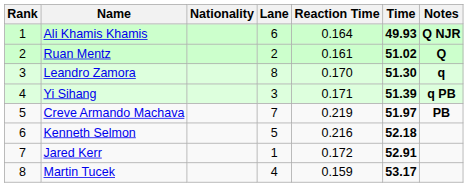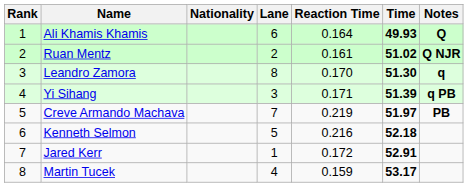 <table class="wikitable sortable" style="text-align:center">
 <tr>
 <th>Rank</th>
 <th>Name</th>
 <th>Nationality</th>
 <th>Lane</th>
 <th>Reaction Time</th>
 <th>Time</th>
 <th>Notes</th>
 </tr>
 <tr bgcolor=ccffcc>
 <td>1</td>
 <td align=left><a href='#'>Ali Khamis Khamis</a></td>
 <td align=left></td>
 <td>6</td>
 <td>0.164</td>
 <td><strong>49.93</strong></td>
-<td><strong>Q NJR</strong></td>
+<td><strong>Q</strong></td>
 </tr>
 <tr bgcolor=ccffcc>
 <td>2</td>
 <td align=left><a href='#'>Ruan Mentz</a></td>
 <td align=left></td>
 <td>2</td>
 <td>0.161</td>
 <td><strong>51.02</strong></td>
-<td><strong>Q</strong></td>
+<td><strong>Q NJR</strong></td>
 </tr>
 <tr bgcolor=ddffdd>
 <td>3</td>
 <td align=left><a href='#'>Leandro Zamora</a></td>
 <td align=left></td>
 <td>8</td>
 <td>0.170</td>
 <td><strong>51.30</strong></td>
 <td><strong>q</strong></td>
 </tr>
 <tr bgcolor=ddffdd>
 <td>4</td>
 <td align=left><a href='#'>Yi Sihang</a></td>
 <td align=left></td>
 <td>3</td>
 <td>0.171</td>
 <td><strong>51.39</strong></td>
 <td><strong>q PB</strong></td>
 </tr>
 <tr>
 <td>5</td>
 <td align=left><a href='#'>Creve Armando Machava</a></td>
 <td align=left></td>
 <td>7</td>
 <td>0.219</td>
 <td><strong>51.97</strong></td>
 <td><strong>PB</strong></td>
 </tr>
 <tr>
 <td>6</td>
 <td align=left><a href='#'>Kenneth Selmon</a></td>
 <td align=left></td>
 <td>5</td>
 <td>0.216</td>
 <td><strong>52.18</strong></td>
 <td></td>
 </tr>
 <tr>
 <td>7</td>
 <td align=left><a href='#'>Jared Kerr</a></td>
 <td align=left></td>
 <td>1</td>
 <td>0.172</td>
 <td><strong>52.91</strong></td>
 <td></td>
 </tr>
 <tr>
 <td>8</td>
 <td align=left><a href='#'>Martin Tucek</a></td>
 <td align=left></td>
 <td>4</td>
 <td>0.159</td>
 <td><strong>53.17</strong></td>
 <td></td>
 </tr>
 </table>
